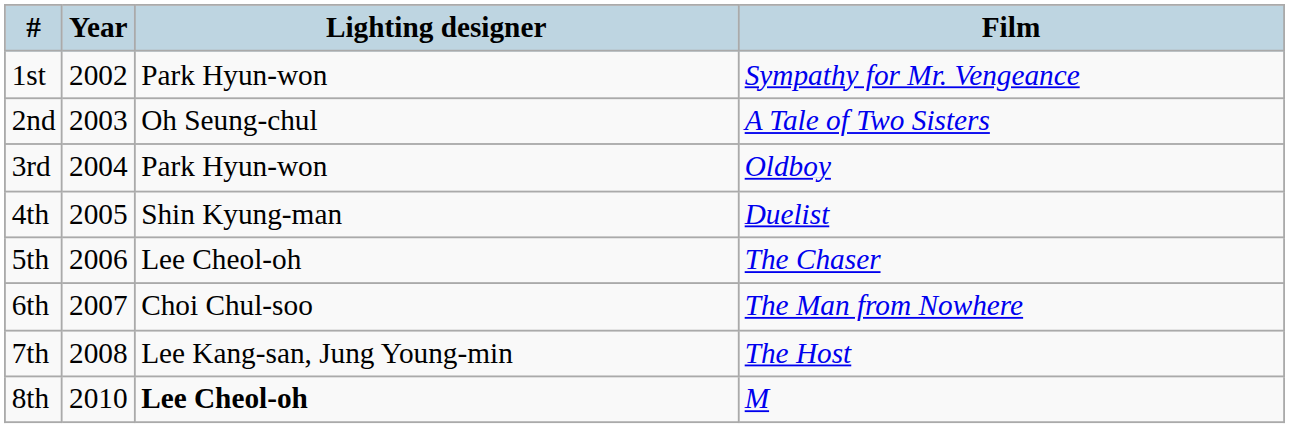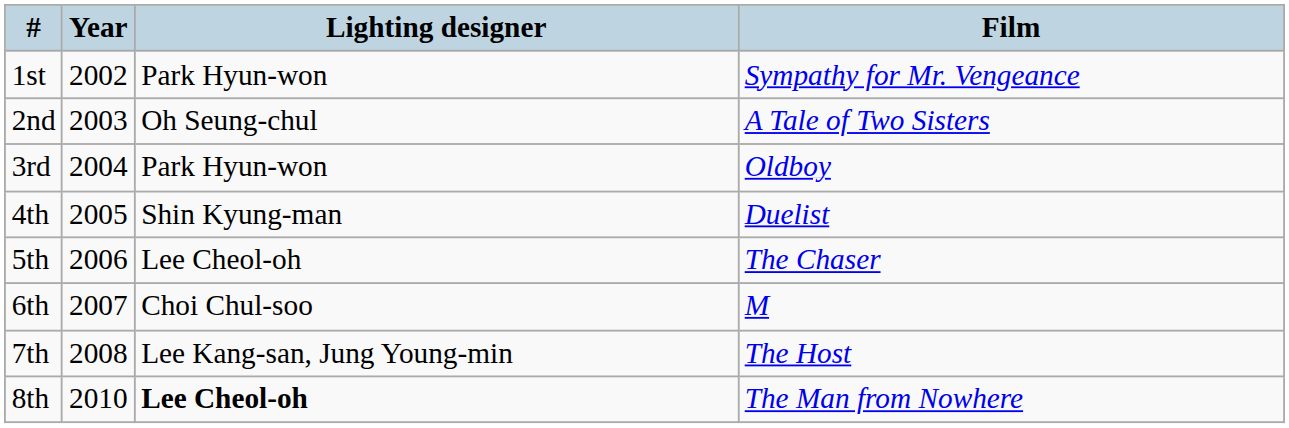 <table class="wikitable" style="width:700px">
 <tr>
 <th style="background:#BED5E1; width:10px">#</th>
 <th style="background:#BED5E1; width:10px">Year</th>
 <th style="background:#BED5E1;">Lighting designer</th>
 <th style="background:#BED5E1;">Film</th>
 </tr>
 <tr>
 <td>1st</td>
 <td>2002</td>
 <td>Park Hyun-won</td>
 <td><em><a href='#'>Sympathy for Mr. Vengeance</a></em></td>
 </tr>
 <tr>
 <td>2nd</td>
 <td>2003</td>
 <td>Oh Seung-chul</td>
 <td><em><a href='#'>A Tale of Two Sisters</a></em></td>
 </tr>
 <tr>
 <td>3rd</td>
 <td>2004</td>
 <td>Park Hyun-won</td>
 <td><em><a href='#'>Oldboy</a></em></td>
 </tr>
 <tr>
 <td>4th</td>
 <td>2005</td>
 <td>Shin Kyung-man</td>
 <td><em><a href='#'>Duelist</a></em></td>
 </tr>
 <tr>
 <td>5th</td>
 <td>2006</td>
 <td>Lee Cheol-oh</td>
 <td><em><a href='#'>The Chaser</a></em></td>
 </tr>
 <tr>
 <td>6th</td>
 <td>2007</td>
 <td>Choi Chul-soo</td>
-<td><em><a href='#'>The Man from Nowhere</a></em></td>
+<td><em><a href='#'>M</a></em></td>
 </tr>
 <tr>
 <td>7th</td>
 <td>2008</td>
 <td>Lee Kang-san, Jung Young-min</td>
 <td><em><a href='#'>The Host</a></em></td>
 </tr>
 <tr>
 <td>8th</td>
 <td>2010</td>
 <td><strong>Lee Cheol-oh</strong></td>
-<td><em><a href='#'>M</a></em></td>
+<td><em><a href='#'>The Man from Nowhere</a></em></td>
 </tr>
 </table>
